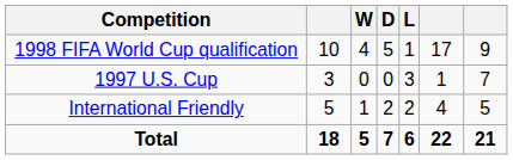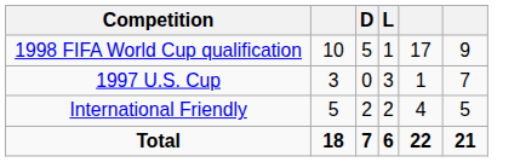 <table class="wikitable" style="text-align: center;">
 <tr>
 <th width=250>Competition</th>
 <th width=30></th>
-<th>W</th>
 <th>D</th>
 <th>L</th>
 <th width=30></th>
 <th width=30></th>
 </tr>
 <tr>
 <td><a href='#'>1998 FIFA World Cup qualification</a></td>
 <td>10</td>
-<td>4</td>
 <td>5</td>
 <td>1</td>
 <td>17</td>
 <td>9</td>
 </tr>
 <tr>
 <td><a href='#'>1997 U.S. Cup</a></td>
 <td>3</td>
 <td>0</td>
-<td>0</td>
 <td>3</td>
 <td>1</td>
 <td>7</td>
 </tr>
 <tr>
 <td><a href='#'>International Friendly</a></td>
 <td>5</td>
-<td>1</td>
 <td>2</td>
 <td>2</td>
 <td>4</td>
 <td>5</td>
 </tr>
 <tr>
 <td><strong>Total</strong></td>
 <td><strong>18</strong></td>
-<td><strong>5</strong></td>
 <td><strong>7</strong></td>
 <td><strong>6</strong></td>
 <td><strong>22</strong></td>
 <td><strong>21</strong></td>
 </tr>
 </table>
